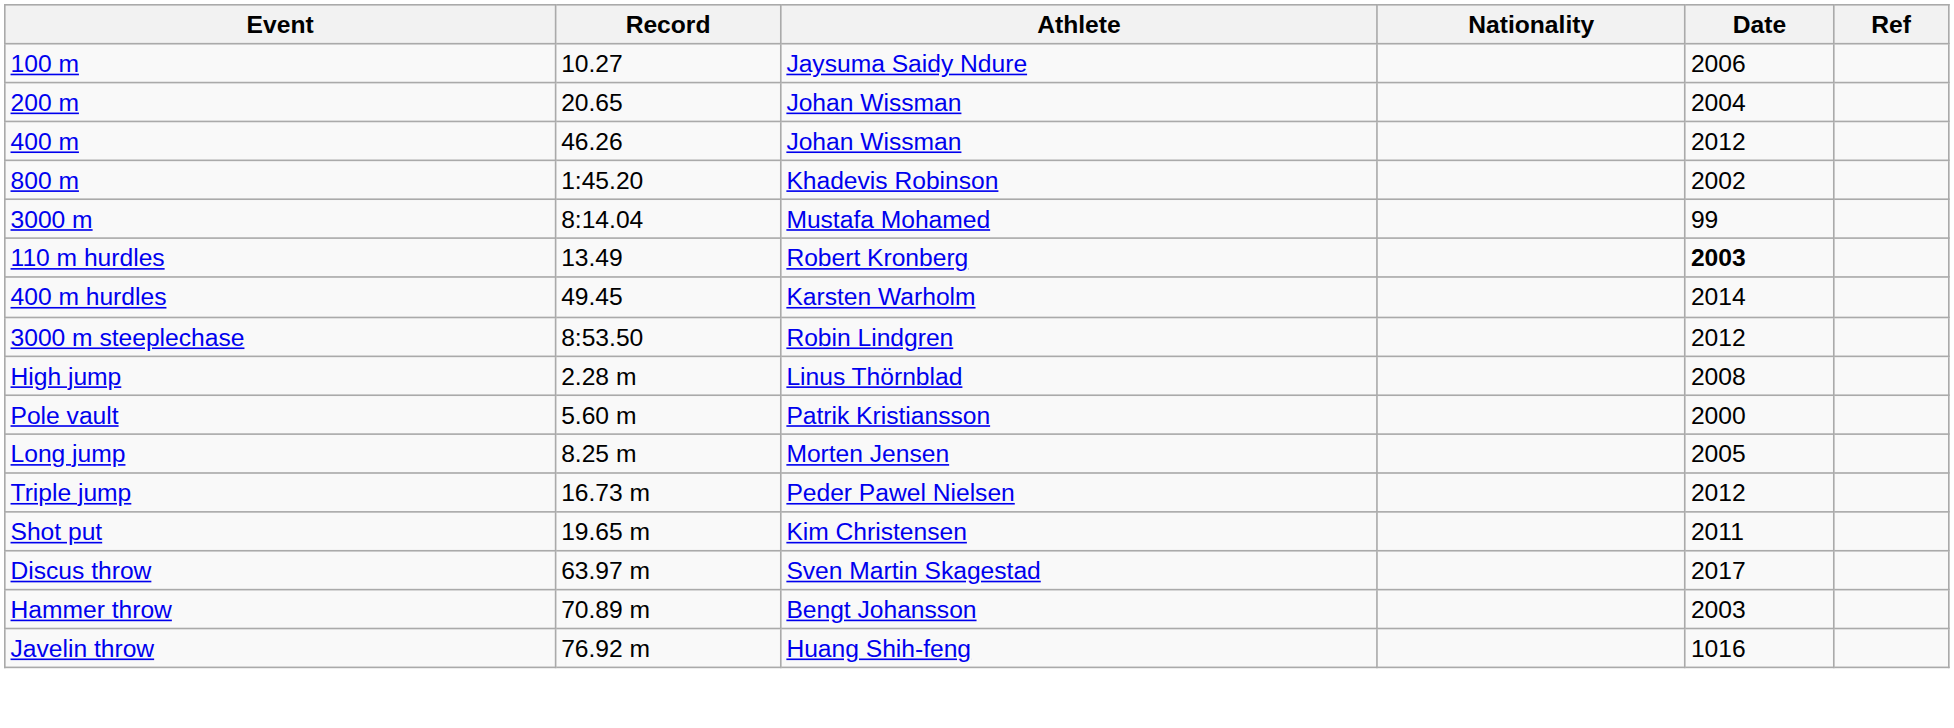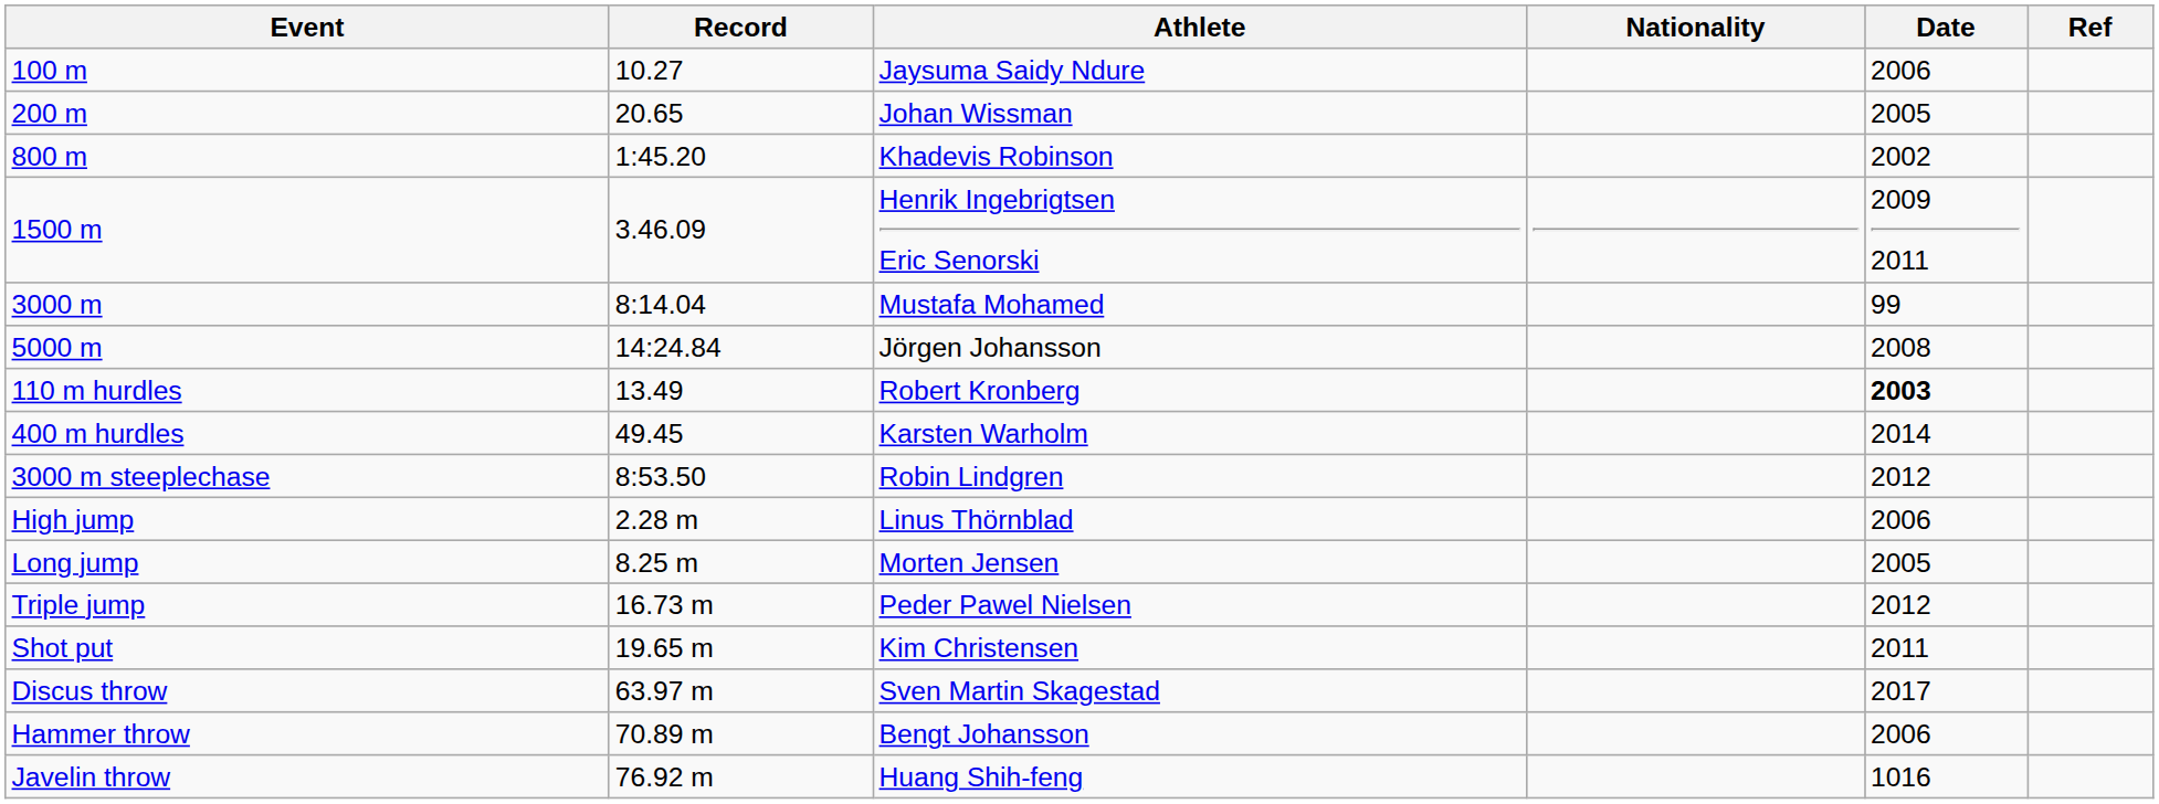 <table class="wikitable" style="font-size:95%; width: 95%;">
 <tr>
 <th>Event</th>
 <th>Record</th>
 <th>Athlete</th>
 <th>Nationality</th>
 <th>Date</th>
 <th>Ref</th>
 </tr>
 <tr>
 <td><a href='#'>100 m</a></td>
 <td>10.27</td>
 <td><a href='#'>Jaysuma Saidy Ndure</a></td>
 <td></td>
 <td>2006</td>
 <td></td>
 </tr>
 <tr>
 <td><a href='#'>200 m</a></td>
 <td>20.65</td>
 <td><a href='#'>Johan Wissman</a></td>
 <td></td>
-<td>2004</td>
-<td></td>
-</tr>
-<tr>
-<td><a href='#'>400 m</a></td>
-<td>46.26</td>
-<td><a href='#'>Johan Wissman</a></td>
-<td></td>
-<td>2012</td>
+<td>2005</td>
 <td></td>
 </tr>
 <tr>
 <td><a href='#'>800 m</a></td>
 <td>1:45.20</td>
 <td><a href='#'>Khadevis Robinson</a></td>
 <td></td>
 <td>2002</td>
 <td></td>
 </tr>
 <tr>
+<td><a href='#'>1500 m</a></td>
+<td>3.46.09</td>
+<td><a href='#'>Henrik Ingebrigtsen</a><hr><a href='#'>Eric Senorski</a></td>
+<td><hr></td>
+<td>2009<hr>2011</td>
+<td></td>
+</tr>
+<tr>
 <td><a href='#'>3000 m</a></td>
 <td>8:14.04</td>
 <td><a href='#'>Mustafa Mohamed</a></td>
 <td></td>
 <td>99</td>
+<td></td>
+</tr>
+<tr>
+<td><a href='#'>5000 m</a></td>
+<td>14:24.84</td>
+<td>Jörgen Johansson</td>
+<td></td>
+<td>2008</td>
 <td></td>
 </tr>
 <tr>
 <td><a href='#'>110 m hurdles</a></td>
 <td>13.49</td>
 <td><a href='#'>Robert Kronberg</a></td>
 <td></td>
 <td><strong>2003</strong></td>
 <td></td>
 </tr>
 <tr>
 <td><a href='#'>400 m hurdles</a></td>
 <td>49.45</td>
 <td><a href='#'>Karsten Warholm</a></td>
 <td></td>
 <td>2014</td>
 <td></td>
 </tr>
 <tr>
 <td><a href='#'>3000 m steeplechase</a></td>
 <td>8:53.50</td>
 <td><a href='#'>Robin Lindgren</a></td>
 <td></td>
 <td>2012</td>
 <td></td>
 </tr>
 <tr>
 <td><a href='#'>High jump</a></td>
 <td>2.28 m</td>
 <td><a href='#'>Linus Thörnblad</a></td>
 <td></td>
-<td>2008</td>
-<td></td>
-</tr>
-<tr>
-<td><a href='#'>Pole vault</a></td>
-<td>5.60 m</td>
-<td><a href='#'>Patrik Kristiansson</a></td>
-<td></td>
-<td>2000</td>
+<td>2006</td>
 <td></td>
 </tr>
 <tr>
 <td><a href='#'>Long jump</a></td>
 <td>8.25 m</td>
 <td><a href='#'>Morten Jensen</a></td>
 <td></td>
 <td>2005</td>
 <td></td>
 </tr>
 <tr>
 <td><a href='#'>Triple jump</a></td>
 <td>16.73 m</td>
 <td><a href='#'>Peder Pawel Nielsen</a></td>
 <td></td>
 <td>2012</td>
 <td></td>
 </tr>
 <tr>
 <td><a href='#'>Shot put</a></td>
 <td>19.65 m</td>
 <td><a href='#'>Kim Christensen</a></td>
 <td></td>
 <td>2011</td>
 <td></td>
 </tr>
 <tr>
 <td><a href='#'>Discus throw</a></td>
 <td>63.97 m</td>
 <td><a href='#'>Sven Martin Skagestad</a></td>
 <td></td>
 <td>2017</td>
 <td></td>
 </tr>
 <tr>
 <td><a href='#'>Hammer throw</a></td>
 <td>70.89 m</td>
 <td><a href='#'>Bengt Johansson</a></td>
 <td></td>
-<td>2003</td>
+<td>2006</td>
 <td></td>
 </tr>
 <tr>
 <td><a href='#'>Javelin throw</a></td>
 <td>76.92 m</td>
 <td><a href='#'>Huang Shih-feng</a></td>
 <td></td>
 <td>1016</td>
 <td></td>
 </tr>
 </table>
